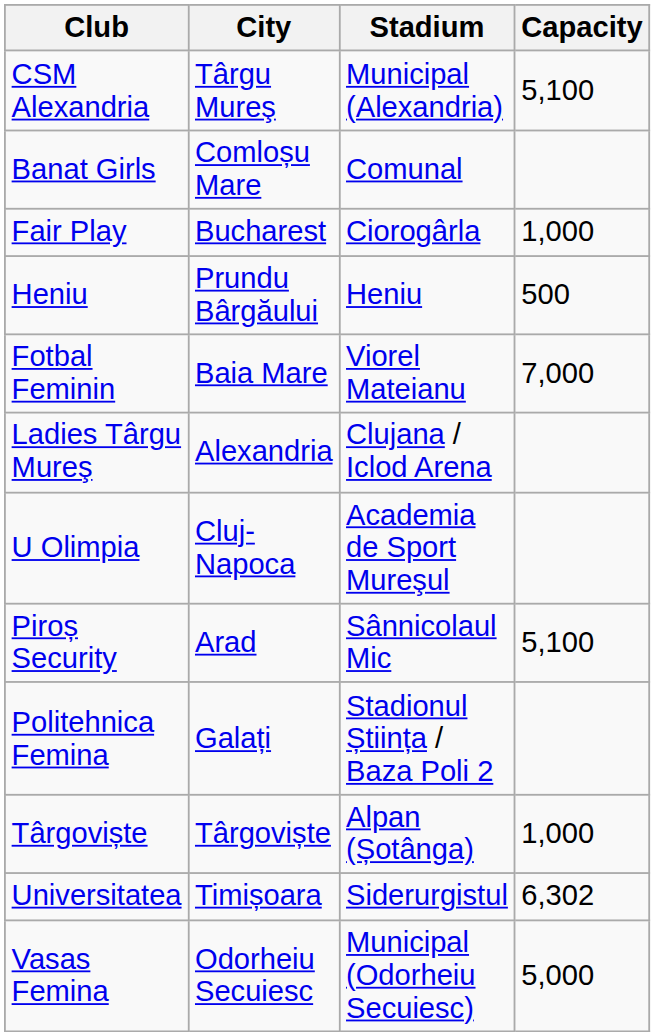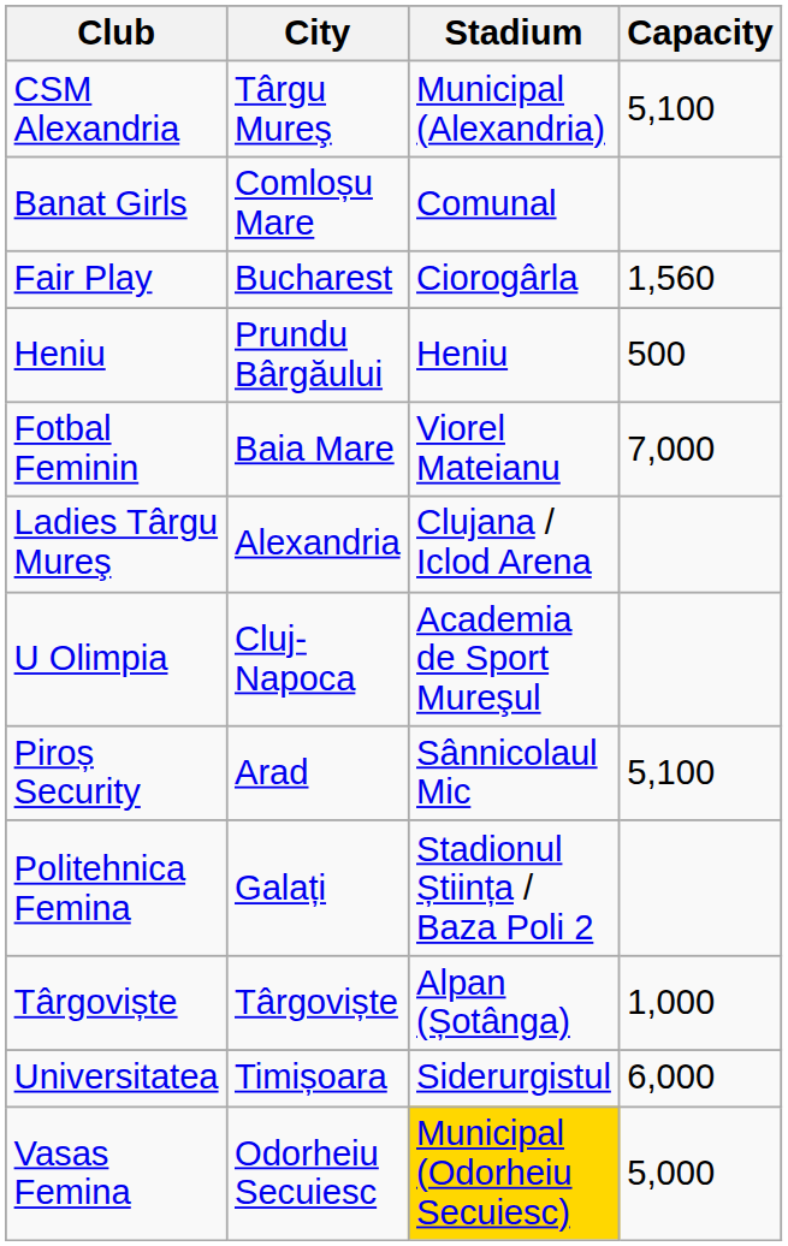 <table class="wikitable sortable" width="50%">
 <tr>
 <th>Club</th>
 <th>City</th>
 <th>Stadium</th>
 <th data-sort-type="number">Capacity</th>
 </tr>
 <tr>
 <td><a href='#'>CSM Alexandria</a></td>
 <td><a href='#'>Târgu Mureş</a></td>
 <td><a href='#'>Municipal (Alexandria)</a></td>
 <td>5,100</td>
 </tr>
 <tr>
 <td><a href='#'>Banat Girls</a></td>
 <td><a href='#'>Comloșu Mare</a></td>
 <td><a href='#'>Comunal</a></td>
 <td></td>
 </tr>
 <tr>
 <td><a href='#'>Fair Play</a></td>
 <td><a href='#'>Bucharest</a></td>
 <td><a href='#'>Ciorogârla</a></td>
-<td>1,000</td>
+<td>1,560</td>
 </tr>
 <tr>
 <td><a href='#'>Heniu</a></td>
 <td><a href='#'>Prundu Bârgăului</a></td>
 <td><a href='#'>Heniu</a></td>
 <td>500</td>
 </tr>
 <tr>
 <td><a href='#'>Fotbal Feminin</a></td>
 <td><a href='#'>Baia Mare</a></td>
 <td><a href='#'>Viorel Mateianu</a></td>
 <td>7,000</td>
 </tr>
 <tr>
 <td><a href='#'>Ladies Târgu Mureş</a></td>
 <td><a href='#'>Alexandria</a></td>
 <td><a href='#'>Clujana</a> / <a href='#'>Iclod Arena</a></td>
 <td></td>
 </tr>
 <tr>
 <td><a href='#'>U Olimpia</a></td>
 <td><a href='#'>Cluj-Napoca</a></td>
 <td><a href='#'>Academia de Sport Mureşul</a></td>
 <td></td>
 </tr>
 <tr>
 <td><a href='#'>Piroș Security</a></td>
 <td><a href='#'>Arad</a></td>
 <td><a href='#'>Sânnicolaul Mic</a></td>
 <td>5,100</td>
 </tr>
 <tr>
 <td><a href='#'>Politehnica Femina</a></td>
 <td><a href='#'>Galați</a></td>
 <td><a href='#'>Stadionul Știința</a> / <a href='#'>Baza Poli 2</a></td>
 <td></td>
 </tr>
 <tr>
 <td><a href='#'>Târgoviște</a></td>
 <td><a href='#'>Târgoviște</a></td>
 <td><a href='#'>Alpan (Șotânga)</a></td>
 <td>1,000</td>
 </tr>
 <tr>
 <td><a href='#'>Universitatea</a></td>
 <td><a href='#'>Timișoara</a></td>
 <td><a href='#'>Siderurgistul</a></td>
-<td>6,302</td>
+<td>6,000</td>
 </tr>
 <tr>
 <td><a href='#'>Vasas Femina</a></td>
 <td><a href='#'>Odorheiu Secuiesc</a></td>
-<td><a href='#'>Municipal (Odorheiu Secuiesc)</a></td>
+<td style="background: gold;"><a href='#'>Municipal (Odorheiu Secuiesc)</a></td>
 <td>5,000</td>
 </tr>
 </table>
